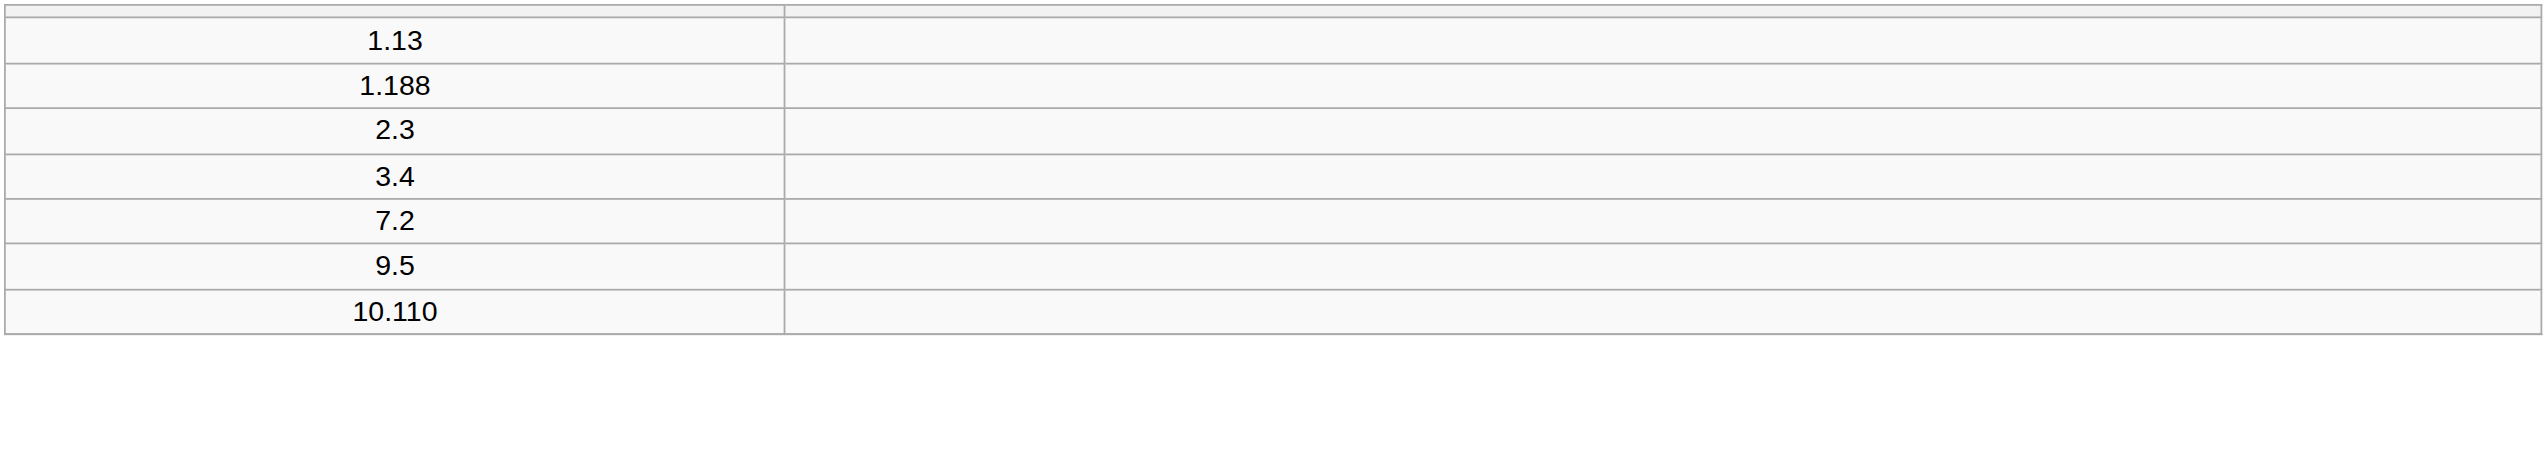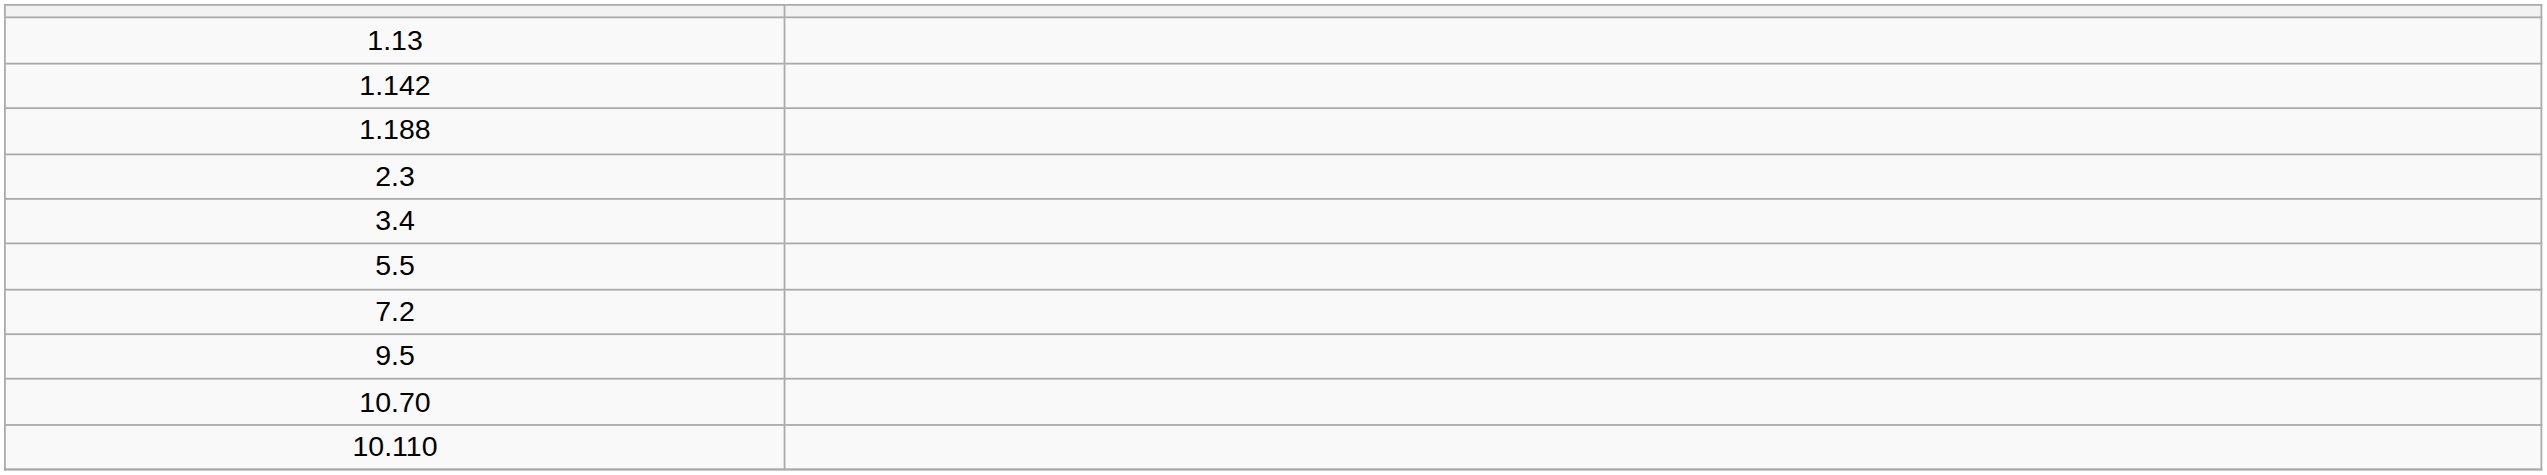 <table class=wikitable  border="0"  style="width:90%; text-align:center"; align="center">
 <tr>
 <th width="20%"></th>
 <th width="45%"></th>
 </tr>
 <tr>
 <td>1.13</td>
+<td></td>
+</tr>
+<tr>
+<td>1.142</td>
 <td></td>
 </tr>
 <tr>
 <td>1.188</td>
 <td></td>
 </tr>
 <tr>
 <td>2.3</td>
 <td></td>
 </tr>
 <tr>
 <td>3.4</td>
 <td></td>
 </tr>
 <tr>
+<td>5.5</td>
+<td></td>
+</tr>
+<tr>
 <td>7.2</td>
 <td></td>
 </tr>
 <tr>
 <td>9.5</td>
+<td></td>
+</tr>
+<tr>
+<td>10.70</td>
 <td></td>
 </tr>
 <tr>
 <td>10.110</td>
 <td></td>
 </tr>
 <tr>
 </tr>
 </table>
